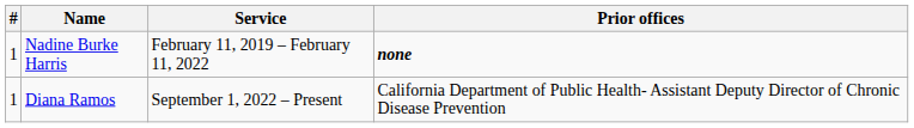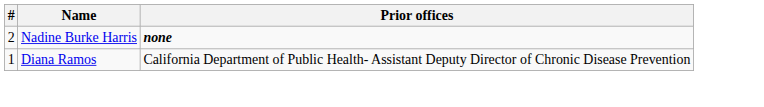 <table class="wikitable">
 <tr>
 <th>#</th>
 <th>Name</th>
-<th>Service</th>
 <th>Prior offices</th>
 </tr>
 <tr>
-<td>1</td>
+<td>2</td>
 <td><a href='#'>Nadine Burke Harris</a></td>
-<td>February 11, 2019 – February 11, 2022</td>
 <td><strong><em>none</em></strong></td>
 </tr>
 <tr>
 <td>1</td>
 <td><a href='#'>Diana Ramos</a></td>
-<td>September 1, 2022 – Present</td>
 <td>California Department of Public Health- Assistant Deputy Director of Chronic Disease Prevention</td>
 </tr>
 </table>
